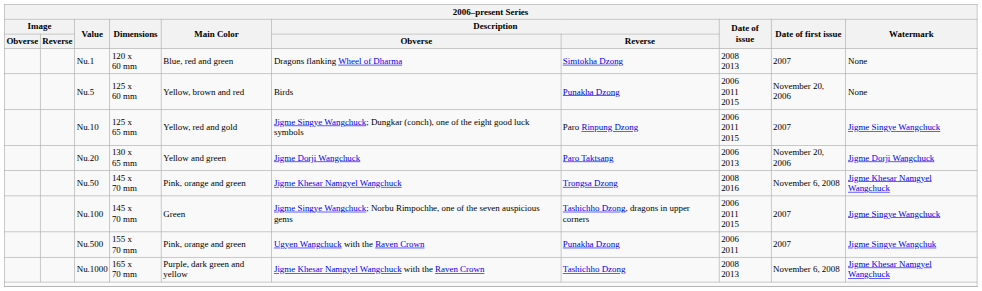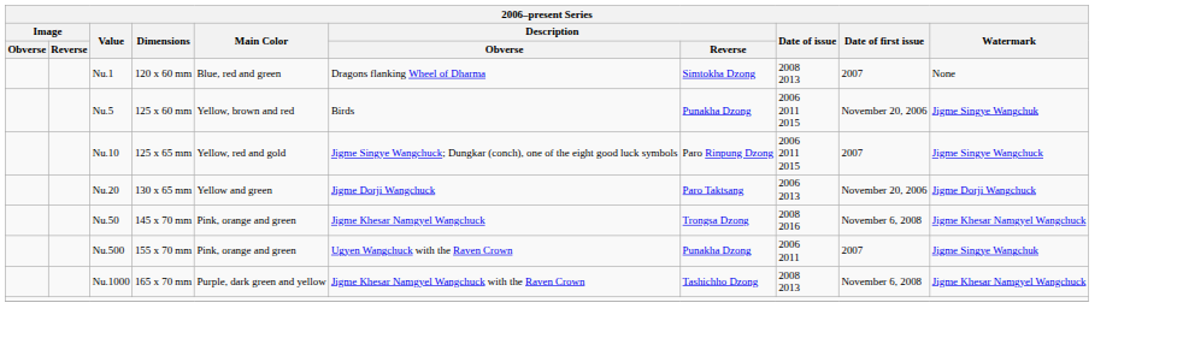 <table class="wikitable" style="font-size: 90%">
 <tr>
 <th colspan="10">2006–present Series</th>
 </tr>
 <tr>
 <th colspan="2">Image</th>
 <th rowspan="2">Value</th>
 <th rowspan="2">Dimensions</th>
 <th rowspan="2">Main Color</th>
 <th colspan="2">Description</th>
 <th rowspan="2">Date of issue</th>
 <th rowspan="2">Date of first issue</th>
 <th rowspan="2">Watermark</th>
 </tr>
 <tr>
 <th>Obverse</th>
 <th>Reverse</th>
 <th>Obverse</th>
 <th>Reverse</th>
 </tr>
 <tr>
 <td align="center"></td>
 <td align="center"></td>
 <td>Nu.1</td>
 <td>120 x 60 mm</td>
 <td>Blue, red and green</td>
 <td>Dragons flanking <a href='#'>Wheel of Dharma</a></td>
 <td><a href='#'>Simtokha Dzong</a></td>
 <td>2008<br>2013</td>
 <td>2007</td>
 <td>None</td>
 </tr>
 <tr>
 <td align="center"></td>
 <td align="center"></td>
 <td>Nu.5</td>
 <td>125 x 60 mm</td>
 <td>Yellow, brown and red</td>
 <td>Birds</td>
 <td><a href='#'>Punakha Dzong</a></td>
 <td>2006<br>2011<br>2015</td>
 <td>November 20, 2006</td>
-<td>None</td>
+<td><a href='#'>Jigme Singye Wangchuk</a></td>
 </tr>
 <tr>
 <td align="center"></td>
 <td align="center"></td>
 <td>Nu.10</td>
 <td>125 x 65 mm</td>
 <td>Yellow, red and gold</td>
 <td><a href='#'>Jigme Singye Wangchuck</a>; Dungkar (conch), one of the eight good luck symbols</td>
 <td>Paro <a href='#'>Rinpung Dzong</a></td>
 <td>2006<br>2011<br>2015</td>
 <td>2007</td>
 <td><a href='#'>Jigme Singye Wangchuck</a></td>
 </tr>
 <tr>
 <td align="center"></td>
 <td align="center"></td>
 <td>Nu.20</td>
 <td>130 x 65 mm</td>
 <td>Yellow and green</td>
 <td><a href='#'>Jigme Dorji Wangchuck</a></td>
 <td><a href='#'>Paro Taktsang</a></td>
 <td>2006<br>2013</td>
 <td>November 20, 2006</td>
 <td><a href='#'>Jigme Dorji Wangchuck</a></td>
 </tr>
 <tr>
 <td align="center"></td>
 <td align="center"></td>
 <td>Nu.50</td>
 <td>145 x 70 mm</td>
 <td>Pink, orange and green</td>
 <td><a href='#'>Jigme Khesar Namgyel Wangchuck</a></td>
 <td><a href='#'>Trongsa Dzong</a></td>
 <td>2008<br>2016</td>
 <td>November 6, 2008</td>
 <td><a href='#'>Jigme Khesar Namgyel Wangchuck</a></td>
 </tr>
 <tr>
 <td align="center"></td>
 <td align="center"></td>
-<td>Nu.100</td>
-<td>145 x 70 mm</td>
-<td>Green</td>
-<td><a href='#'>Jigme Singye Wangchuck</a>; Norbu Rimpochhe, one of the seven auspicious gems</td>
-<td><a href='#'>Tashichho Dzong</a>, dragons in upper corners</td>
-<td>2006<br>2011<br>2015</td>
-<td>2007</td>
-<td><a href='#'>Jigme Singye Wangchuck</a></td>
-</tr>
-<tr>
-<td align="center"></td>
-<td align="center"></td>
 <td>Nu.500</td>
 <td>155 x 70 mm</td>
 <td>Pink, orange and green</td>
 <td><a href='#'>Ugyen Wangchuck</a> with the <a href='#'>Raven Crown</a></td>
 <td><a href='#'>Punakha Dzong</a></td>
 <td>2006<br>2011</td>
 <td>2007</td>
 <td><a href='#'>Jigme Singye Wangchuk</a></td>
 </tr>
 <tr>
 <td align="center"></td>
 <td align="center"></td>
 <td>Nu.1000</td>
 <td>165 x 70 mm</td>
 <td>Purple, dark green and yellow</td>
 <td><a href='#'>Jigme Khesar Namgyel Wangchuck</a> with the <a href='#'>Raven Crown</a></td>
 <td><a href='#'>Tashichho Dzong</a></td>
 <td>2008<br>2013</td>
 <td>November 6, 2008</td>
 <td><a href='#'>Jigme Khesar Namgyel Wangchuck</a></td>
 </tr>
 <tr>
 <td colspan="10"></td>
 </tr>
 <tr>
 </tr>
 </table>
